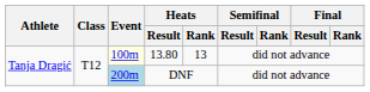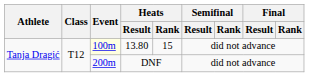 <table class=wikitable style="font-size:90%">
 <tr>
 <th rowspan="2">Athlete</th>
 <th rowspan="2">Class</th>
 <th rowspan="2">Event</th>
 <th colspan="2">Heats</th>
 <th colspan="2">Semifinal</th>
 <th colspan="3">Final</th>
 </tr>
 <tr>
 <th>Result</th>
 <th>Rank</th>
 <th>Result</th>
 <th>Rank</th>
 <th>Result</th>
 <th>Rank</th>
 </tr>
 <tr>
 <td rowspan="2"><a href='#'>Tanja Dragić</a></td>
 <td rowspan="2" style="text-align:center;">T12</td>
 <td style="background: lightyellow;"><a href='#'>100m</a></td>
 <td style="text-align:center;">13.80</td>
-<td style="text-align:center;">13</td>
+<td style="text-align:center;">15</td>
 <td style="text-align:center;" colspan="4">did not advance</td>
 </tr>
 <tr>
-<td style="background: lightblue;"><a href='#'>200m</a></td>
+<td><a href='#'>200m</a></td>
 <td style="text-align:center;" colspan="2">DNF</td>
 <td style="text-align:center;" colspan="4">did not advance</td>
 </tr>
 </table>
